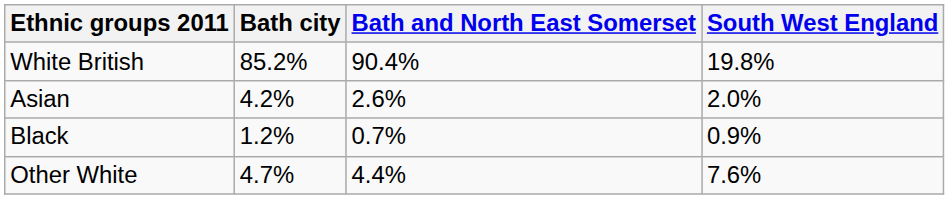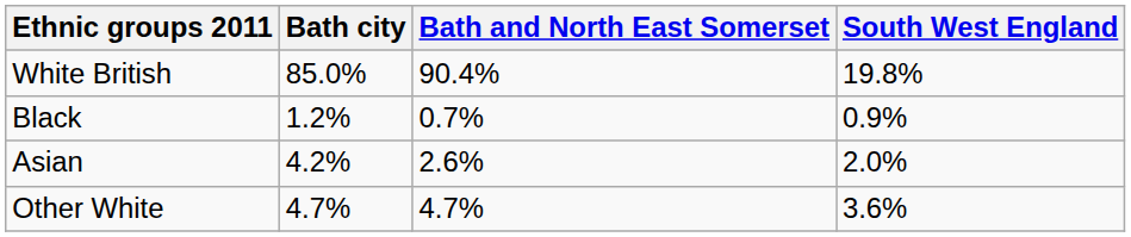 <table class="wikitable sortable">
 <tr>
 <th>Ethnic groups 2011</th>
 <th>Bath city</th>
 <th><a href='#'>Bath and North East Somerset</a></th>
 <th><a href='#'>South West England</a></th>
 </tr>
 <tr>
 <td>White British</td>
-<td>85.2%</td>
+<td>85.0%</td>
 <td>90.4%</td>
 <td>19.8%</td>
+</tr>
+<tr>
+<td>Black</td>
+<td>1.2%</td>
+<td>0.7%</td>
+<td>0.9%</td>
 </tr>
 <tr>
 <td>Asian</td>
 <td>4.2%</td>
 <td>2.6%</td>
 <td>2.0%</td>
 </tr>
 <tr>
-<td>Black</td>
-<td>1.2%</td>
-<td>0.7%</td>
-<td>0.9%</td>
-</tr>
-<tr>
 <td>Other White</td>
 <td>4.7%</td>
-<td>4.4%</td>
-<td>7.6%</td>
+<td>4.7%</td>
+<td>3.6%</td>
 </tr>
 </table>
